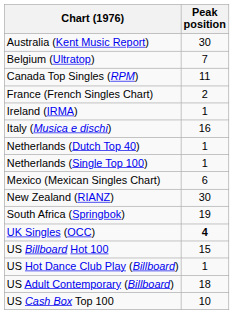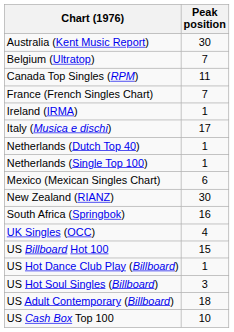 <table class="wikitable sortable">
 <tr>
 <th align="left">Chart (1976)</th>
 <th align="left">Peak<br>position</th>
 </tr>
 <tr>
 <td>Australia (<a href='#'>Kent Music Report</a>)</td>
 <td align="center">30</td>
 </tr>
 <tr>
 <td>Belgium (<a href='#'>Ultratop</a>)</td>
 <td style="text-align:center;">7</td>
 </tr>
 <tr>
 <td>Canada Top Singles (<em><a href='#'>RPM</a></em>)</td>
 <td style="text-align:center;">11</td>
 </tr>
 <tr>
 <td>France (French Singles Chart)</td>
-<td style="text-align:center;">2</td>
+<td style="text-align:center;">7</td>
 </tr>
 <tr>
 <td>Ireland (<a href='#'>IRMA</a>)</td>
 <td style="text-align:center;">1</td>
 </tr>
 <tr>
 <td>Italy (<em><a href='#'>Musica e dischi</a></em>)</td>
-<td style="text-align:center;">16</td>
+<td style="text-align:center;">17</td>
 </tr>
 <tr>
 <td>Netherlands (<a href='#'>Dutch Top 40</a>)</td>
 <td style="text-align:center;">1</td>
 </tr>
 <tr>
 <td>Netherlands (<a href='#'>Single Top 100</a>)</td>
 <td style="text-align:center;">1</td>
 </tr>
 <tr>
 <td>Mexico (Mexican Singles Chart)</td>
 <td style="text-align:center;">6</td>
 </tr>
 <tr>
 <td>New Zealand (<a href='#'>RIANZ</a>)</td>
 <td style="text-align:center;">30</td>
 </tr>
 <tr>
 <td>South Africa (<a href='#'>Springbok</a>)</td>
-<td style="text-align:center;">19</td>
+<td style="text-align:center;">16</td>
 </tr>
 <tr>
 <td><a href='#'>UK Singles</a> (<a href='#'>OCC</a>)</td>
-<td style="text-align:center;"><strong>4</strong></td>
+<td style="text-align:center;">4</td>
 </tr>
 <tr>
 <td>US <em><a href='#'>Billboard</a></em> <a href='#'>Hot 100</a></td>
 <td style="text-align:center;">15</td>
 </tr>
 <tr>
 <td>US <a href='#'>Hot Dance Club Play</a> (<em><a href='#'>Billboard</a></em>)</td>
 <td style="text-align:center;">1</td>
 </tr>
 <tr>
+<td>US <a href='#'>Hot Soul Singles</a> (<em><a href='#'>Billboard</a></em>)</td>
+<td style="text-align:center;">3</td>
+</tr>
+<tr>
 <td>US <a href='#'>Adult Contemporary</a> (<em><a href='#'>Billboard</a></em>)</td>
 <td style="text-align:center;">18</td>
 </tr>
 <tr>
 <td>US <em><a href='#'>Cash Box</a></em> Top 100</td>
 <td style="text-align:center;">10</td>
 </tr>
 </table>
